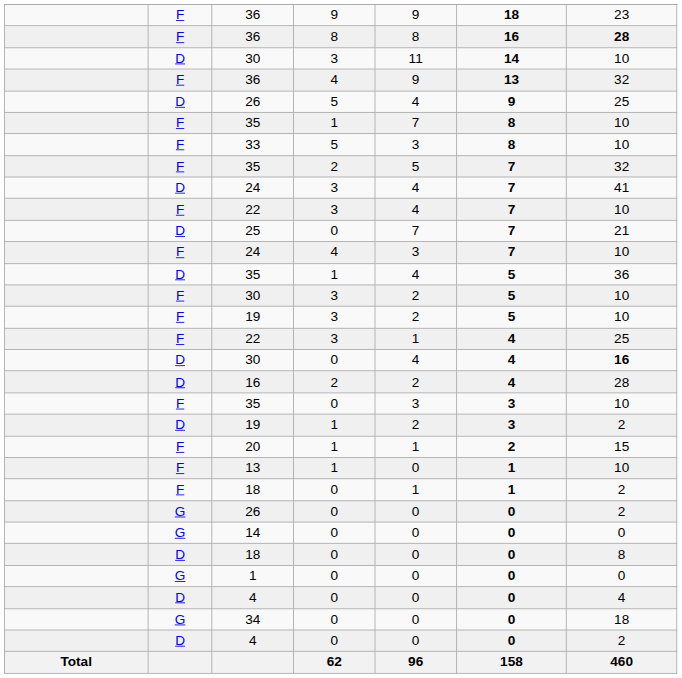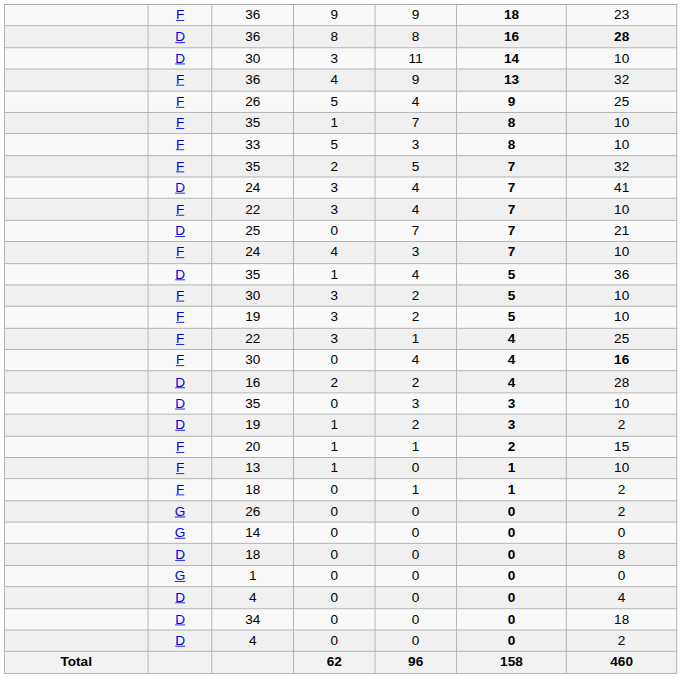 <table class="wikitable sortable" width ="50%">
 <tr align="center">
 </tr>
 <tr align="center" bgcolor="">
 <td></td>
 <td><a href='#'>F</a></td>
 <td>36</td>
 <td>9</td>
 <td>9</td>
 <td><strong>18</strong></td>
 <td>23</td>
 </tr>
 <tr align="center" bgcolor="f0f0f0">
 <td></td>
-<td><a href='#'>F</a></td>
+<td><a href='#'>D</a></td>
 <td>36</td>
 <td>8</td>
 <td>8</td>
 <td><strong>16</strong></td>
 <td><strong>28</strong></td>
 </tr>
 <tr align="center" bgcolor="">
 <td></td>
 <td><a href='#'>D</a></td>
 <td>30</td>
 <td>3</td>
 <td>11</td>
 <td><strong>14</strong></td>
 <td>10</td>
 </tr>
 <tr align="center" bgcolor="f0f0f0">
 <td></td>
 <td><a href='#'>F</a></td>
 <td>36</td>
 <td>4</td>
 <td>9</td>
 <td><strong>13</strong></td>
 <td>32</td>
 </tr>
 <tr align="center" bgcolor="">
 <td></td>
-<td><a href='#'>D</a></td>
+<td><a href='#'>F</a></td>
 <td>26</td>
 <td>5</td>
 <td>4</td>
 <td><strong>9</strong></td>
 <td>25</td>
 </tr>
 <tr align="center" bgcolor="f0f0f0">
 <td></td>
 <td><a href='#'>F</a></td>
 <td>35</td>
 <td>1</td>
 <td>7</td>
 <td><strong>8</strong></td>
 <td>10</td>
 </tr>
 <tr align="center" bgcolor="">
 <td></td>
 <td><a href='#'>F</a></td>
 <td>33</td>
 <td>5</td>
 <td>3</td>
 <td><strong>8</strong></td>
 <td>10</td>
 </tr>
 <tr align="center" bgcolor="f0f0f0">
 <td></td>
 <td><a href='#'>F</a></td>
 <td>35</td>
 <td>2</td>
 <td>5</td>
 <td><strong>7</strong></td>
 <td>32</td>
 </tr>
 <tr align="center" bgcolor="">
 <td></td>
 <td><a href='#'>D</a></td>
 <td>24</td>
 <td>3</td>
 <td>4</td>
 <td><strong>7</strong></td>
 <td>41</td>
 </tr>
 <tr align="center" bgcolor="f0f0f0">
 <td></td>
 <td><a href='#'>F</a></td>
 <td>22</td>
 <td>3</td>
 <td>4</td>
 <td><strong>7</strong></td>
 <td>10</td>
 </tr>
 <tr align="center" bgcolor="">
 <td></td>
 <td><a href='#'>D</a></td>
 <td>25</td>
 <td>0</td>
 <td>7</td>
 <td><strong>7</strong></td>
 <td>21</td>
 </tr>
 <tr align="center" bgcolor="f0f0f0">
 <td></td>
 <td><a href='#'>F</a></td>
 <td>24</td>
 <td>4</td>
 <td>3</td>
 <td><strong>7</strong></td>
 <td>10</td>
 </tr>
 <tr align="center" bgcolor="">
 <td></td>
 <td><a href='#'>D</a></td>
 <td>35</td>
 <td>1</td>
 <td>4</td>
 <td><strong>5</strong></td>
 <td>36</td>
 </tr>
 <tr align="center" bgcolor="f0f0f0">
 <td></td>
 <td><a href='#'>F</a></td>
 <td>30</td>
 <td>3</td>
 <td>2</td>
 <td><strong>5</strong></td>
 <td>10</td>
 </tr>
 <tr align="center" bgcolor="">
 <td></td>
 <td><a href='#'>F</a></td>
 <td>19</td>
 <td>3</td>
 <td>2</td>
 <td><strong>5</strong></td>
 <td>10</td>
 </tr>
 <tr align="center" bgcolor="f0f0f0">
 <td></td>
 <td><a href='#'>F</a></td>
 <td>22</td>
 <td>3</td>
 <td>1</td>
 <td><strong>4</strong></td>
 <td>25</td>
 </tr>
 <tr align="center" bgcolor="">
 <td></td>
-<td><a href='#'>D</a></td>
+<td><a href='#'>F</a></td>
 <td>30</td>
 <td>0</td>
 <td>4</td>
 <td><strong>4</strong></td>
 <td><strong>16</strong></td>
 </tr>
 <tr align="center" bgcolor="f0f0f0">
 <td></td>
 <td><a href='#'>D</a></td>
 <td>16</td>
 <td>2</td>
 <td>2</td>
 <td><strong>4</strong></td>
 <td>28</td>
 </tr>
 <tr align="center" bgcolor="">
 <td></td>
-<td><a href='#'>F</a></td>
+<td><a href='#'>D</a></td>
 <td>35</td>
 <td>0</td>
 <td>3</td>
 <td><strong>3</strong></td>
 <td>10</td>
 </tr>
 <tr align="center" bgcolor="f0f0f0">
 <td></td>
 <td><a href='#'>D</a></td>
 <td>19</td>
 <td>1</td>
 <td>2</td>
 <td><strong>3</strong></td>
 <td>2</td>
 </tr>
 <tr align="center" bgcolor="">
 <td></td>
 <td><a href='#'>F</a></td>
 <td>20</td>
 <td>1</td>
 <td>1</td>
 <td><strong>2</strong></td>
 <td>15</td>
 </tr>
 <tr align="center" bgcolor="f0f0f0">
 <td></td>
 <td><a href='#'>F</a></td>
 <td>13</td>
 <td>1</td>
 <td>0</td>
 <td><strong>1</strong></td>
 <td>10</td>
 </tr>
 <tr align="center" bgcolor="">
 <td></td>
 <td><a href='#'>F</a></td>
 <td>18</td>
 <td>0</td>
 <td>1</td>
 <td><strong>1</strong></td>
 <td>2</td>
 </tr>
 <tr align="center" bgcolor="f0f0f0">
 <td></td>
 <td><a href='#'>G</a></td>
 <td>26</td>
 <td>0</td>
 <td>0</td>
 <td><strong>0</strong></td>
 <td>2</td>
 </tr>
 <tr align="center" bgcolor="">
 <td></td>
 <td><a href='#'>G</a></td>
 <td>14</td>
 <td>0</td>
 <td>0</td>
 <td><strong>0</strong></td>
 <td>0</td>
 </tr>
 <tr align="center" bgcolor="f0f0f0">
 <td></td>
 <td><a href='#'>D</a></td>
 <td>18</td>
 <td>0</td>
 <td>0</td>
 <td><strong>0</strong></td>
 <td>8</td>
 </tr>
 <tr align="center" bgcolor="">
 <td></td>
 <td><a href='#'>G</a></td>
 <td>1</td>
 <td>0</td>
 <td>0</td>
 <td><strong>0</strong></td>
 <td>0</td>
 </tr>
 <tr align="center" bgcolor="f0f0f0">
 <td></td>
 <td><a href='#'>D</a></td>
 <td>4</td>
 <td>0</td>
 <td>0</td>
 <td><strong>0</strong></td>
 <td>4</td>
 </tr>
 <tr align="center" bgcolor="">
 <td></td>
-<td><a href='#'>G</a></td>
+<td><a href='#'>D</a></td>
 <td>34</td>
 <td>0</td>
 <td>0</td>
 <td><strong>0</strong></td>
 <td>18</td>
 </tr>
 <tr align="center" bgcolor="f0f0f0">
 <td></td>
 <td><a href='#'>D</a></td>
 <td>4</td>
 <td>0</td>
 <td>0</td>
 <td><strong>0</strong></td>
 <td>2</td>
 </tr>
 <tr>
 <th>Total</th>
 <th></th>
 <th></th>
 <th>62</th>
 <th>96</th>
 <th>158</th>
 <th>460</th>
 </tr>
 </table>
